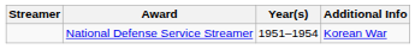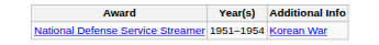 <table class="wikitable" style="margin:auto;">
 <tr>
-<th>Streamer</th>
 <th>Award</th>
 <th>Year(s)</th>
 <th>Additional Info</th>
 </tr>
 <tr>
-<td></td>
 <td><a href='#'>National Defense Service Streamer</a></td>
 <td>1951–1954</td>
 <td><a href='#'>Korean War</a></td>
 </tr>
 </table>
